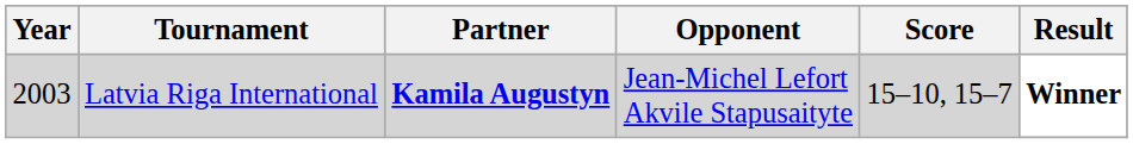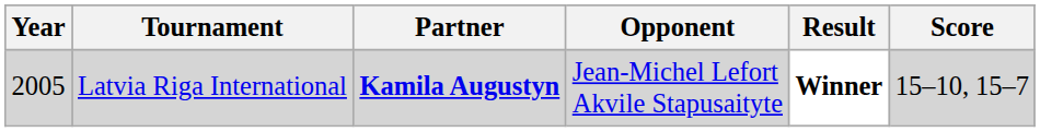 <table class="sortable wikitable" style="font-size: 90%;">
 <tr>
 <th>Year</th>
 <th>Tournament</th>
 <th>Partner</th>
 <th>Opponent</th>
+<th>Result</th>
 <th>Score</th>
-<th>Result</th>
 </tr>
 <tr style="background:#D5D5D5">
-<td align="center">2003</td>
+<td align="center">2005</td>
 <td align="left"><a href='#'>Latvia Riga International</a></td>
 <td align="left"><strong> <a href='#'>Kamila Augustyn</a></strong></td>
 <td align="left"> <a href='#'>Jean-Michel Lefort</a><br> <a href='#'>Akvile Stapusaityte</a></td>
+<td style="text-align:left; background:white"> <strong>Winner</strong></td>
 <td align="left">15–10, 15–7</td>
-<td style="text-align:left; background:white"> <strong>Winner</strong></td>
 </tr>
 </table>
